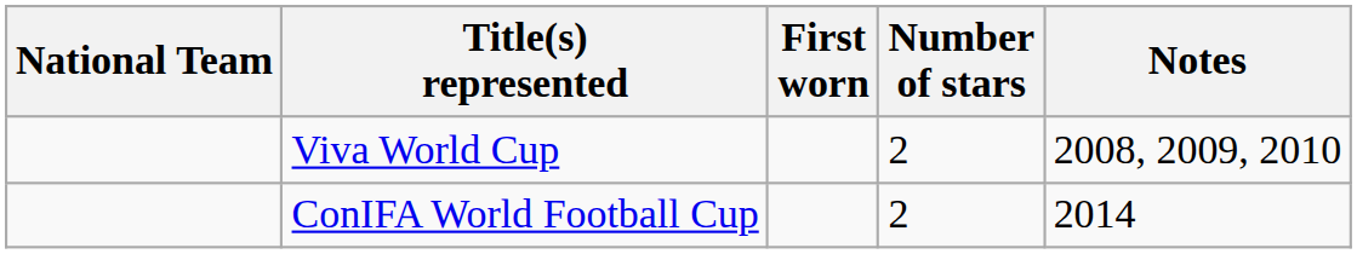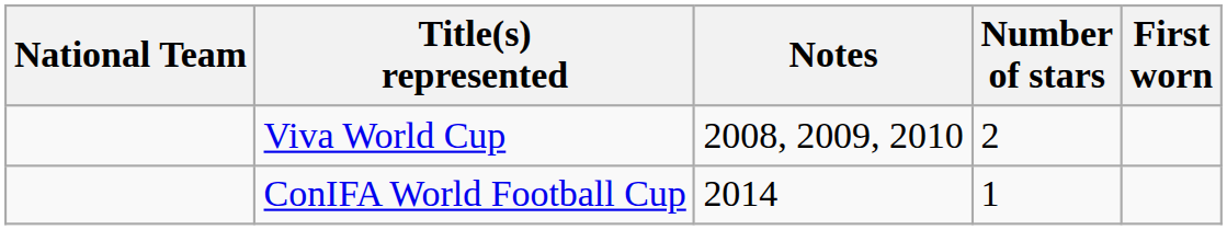 <table class="wikitable sortable">
 <tr>
 <th>National Team</th>
 <th>Title(s)<br>represented</th>
+<th class="unsortable">Notes</th>
+<th>Number<br>of stars</th>
 <th>First<br>worn</th>
-<th>Number<br>of stars</th>
-<th class="unsortable">Notes</th>
 </tr>
 <tr>
 <td></td>
 <td><a href='#'>Viva World Cup</a></td>
+<td>2008, 2009, 2010</td>
+<td>2</td>
 <td></td>
-<td>2</td>
-<td>2008, 2009, 2010</td>
 </tr>
 <tr>
 <td></td>
 <td><a href='#'>ConIFA World Football Cup</a></td>
+<td>2014</td>
+<td>1</td>
 <td></td>
-<td>2</td>
-<td>2014</td>
 </tr>
 </table>
